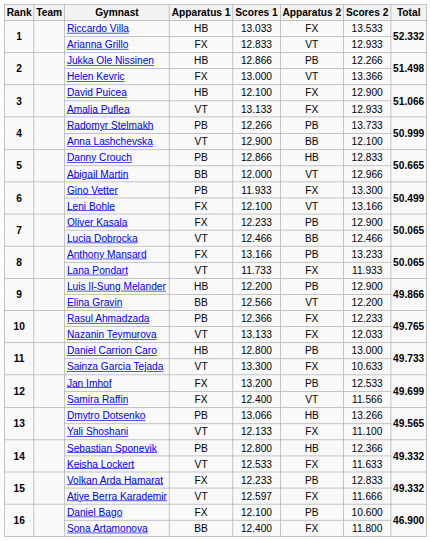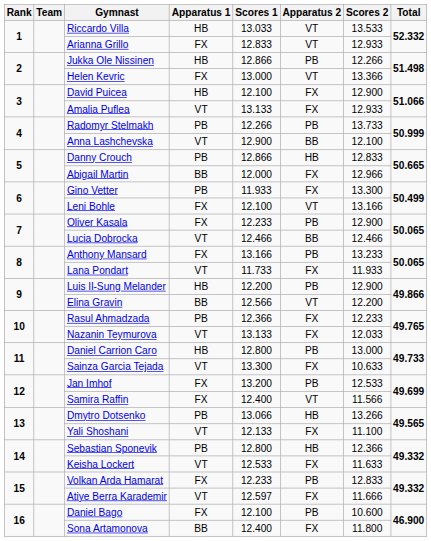 <table style="text-align:center; font-size:95%" class="wikitable sortable">
 <tr>
 <th>Rank</th>
 <th>Team</th>
 <th>Gymnast</th>
 <th>Apparatus 1</th>
 <th>Scores 1</th>
 <th>Apparatus 2</th>
 <th>Scores 2</th>
 <th>Total</th>
 </tr>
 <tr>
 <td rowspan="2"><strong>1</strong></td>
 <td rowspan="2" align="left"></td>
 <td align="left"><a href='#'>Riccardo Villa</a></td>
 <td>HB</td>
 <td>13.033</td>
-<td>FX</td>
+<td>VT</td>
 <td>13.533</td>
 <td rowspan="2"><strong>52.332</strong></td>
 </tr>
 <tr>
 <td align="left"><a href='#'>Arianna Grillo</a></td>
 <td>FX</td>
 <td>12.833</td>
 <td>VT</td>
 <td>12.933</td>
 </tr>
 <tr>
 <td rowspan="2"><strong>2</strong></td>
 <td rowspan="2" align="left"></td>
 <td align="left"><a href='#'>Jukka Ole Nissinen</a></td>
 <td>HB</td>
 <td>12.866</td>
 <td>PB</td>
 <td>12.266</td>
 <td rowspan="2"><strong>51.498</strong></td>
 </tr>
 <tr>
 <td align="left"><a href='#'>Helen Kevric</a></td>
 <td>FX</td>
 <td>13.000</td>
 <td>VT</td>
 <td>13.366</td>
 </tr>
 <tr>
 <td rowspan="2"><strong>3</strong></td>
 <td rowspan="2" align="left"></td>
 <td align="left"><a href='#'>David Puicea</a></td>
 <td>HB</td>
 <td>12.100</td>
 <td>FX</td>
 <td>12.900</td>
 <td rowspan="2"><strong>51.066</strong></td>
 </tr>
 <tr>
 <td align="left"><a href='#'>Amalia Puflea</a></td>
 <td>VT</td>
 <td>13.133</td>
 <td>FX</td>
 <td>12.933</td>
 </tr>
 <tr>
 <td rowspan="2"><strong>4</strong></td>
 <td rowspan="2" align="left"></td>
 <td align="left"><a href='#'>Radomyr Stelmakh</a></td>
 <td>PB</td>
 <td>12.266</td>
 <td>PB</td>
 <td>13.733</td>
 <td rowspan="2"><strong>50.999</strong></td>
 </tr>
 <tr>
 <td align="left"><a href='#'>Anna Lashchevska</a></td>
 <td>VT</td>
 <td>12.900</td>
 <td>BB</td>
 <td>12.100</td>
 </tr>
 <tr>
 <td rowspan="2"><strong>5</strong></td>
 <td rowspan="2" align="left"></td>
 <td align="left"><a href='#'>Danny Crouch</a></td>
 <td>PB</td>
 <td>12.866</td>
 <td>HB</td>
 <td>12.833</td>
 <td rowspan="2"><strong>50.665</strong></td>
 </tr>
 <tr>
 <td align="left"><a href='#'>Abigail Martin</a></td>
 <td>BB</td>
 <td>12.000</td>
-<td>VT</td>
+<td>FX</td>
 <td>12.966</td>
 </tr>
 <tr>
 <td rowspan="2"><strong>6</strong></td>
 <td rowspan="2" align="left"></td>
 <td align="left"><a href='#'>Gino Vetter</a></td>
 <td>PB</td>
 <td>11.933</td>
 <td>FX</td>
 <td>13.300</td>
 <td rowspan="2"><strong>50.499</strong></td>
 </tr>
 <tr>
 <td align="left"><a href='#'>Leni Bohle</a></td>
 <td>FX</td>
 <td>12.100</td>
 <td>VT</td>
 <td>13.166</td>
 </tr>
 <tr>
 <td rowspan="2"><strong>7</strong></td>
 <td rowspan="2" align="left"></td>
 <td align="left"><a href='#'>Oliver Kasala</a></td>
 <td>FX</td>
 <td>12.233</td>
 <td>PB</td>
 <td>12.900</td>
 <td rowspan="2"><strong>50.065</strong></td>
 </tr>
 <tr>
 <td align="left"><a href='#'>Lucia Dobrocka</a></td>
 <td>VT</td>
 <td>12.466</td>
 <td>BB</td>
 <td>12.466</td>
 </tr>
 <tr>
 <td rowspan="2"><strong>8</strong></td>
 <td rowspan="2" align="left"></td>
 <td align="left"><a href='#'>Anthony Mansard</a></td>
 <td>FX</td>
 <td>13.166</td>
 <td>PB</td>
 <td>13.233</td>
 <td rowspan="2"><strong>50.065</strong></td>
 </tr>
 <tr>
 <td align="left"><a href='#'>Lana Pondart</a></td>
 <td>VT</td>
 <td>11.733</td>
 <td>FX</td>
 <td>11.933</td>
 </tr>
 <tr>
 <td rowspan="2"><strong>9</strong></td>
 <td rowspan="2" align="left"></td>
 <td align="left"><a href='#'>Luis Il-Sung Melander</a></td>
 <td>HB</td>
 <td>12.200</td>
 <td>PB</td>
 <td>12.900</td>
 <td rowspan="2"><strong>49.866</strong></td>
 </tr>
 <tr>
 <td align="left"><a href='#'>Elina Gravin</a></td>
 <td>BB</td>
 <td>12.566</td>
 <td>VT</td>
 <td>12.200</td>
 </tr>
 <tr>
 <td rowspan="2"><strong>10</strong></td>
 <td rowspan="2" align="left"></td>
 <td align="left"><a href='#'>Rasul Ahmadzada</a></td>
 <td>PB</td>
 <td>12.366</td>
 <td>FX</td>
 <td>12.233</td>
 <td rowspan="2"><strong>49.765</strong></td>
 </tr>
 <tr>
 <td align="left"><a href='#'>Nazanin Teymurova</a></td>
 <td>VT</td>
 <td>13.133</td>
 <td>FX</td>
 <td>12.033</td>
 </tr>
 <tr>
 <td rowspan="2"><strong>11</strong></td>
 <td rowspan="2" align="left"></td>
 <td align="left"><a href='#'>Daniel Carrion Caro</a></td>
 <td>HB</td>
 <td>12.800</td>
 <td>PB</td>
 <td>13.000</td>
 <td rowspan="2"><strong>49.733</strong></td>
 </tr>
 <tr>
 <td align="left"><a href='#'>Sainza Garcia Tejada</a></td>
 <td>VT</td>
 <td>13.300</td>
 <td>FX</td>
 <td>10.633</td>
 </tr>
 <tr>
 <td rowspan="2"><strong>12</strong></td>
 <td rowspan="2" align="left"></td>
 <td align="left"><a href='#'>Jan Imhof</a></td>
 <td>FX</td>
 <td>13.200</td>
 <td>PB</td>
 <td>12.533</td>
 <td rowspan="2"><strong>49.699</strong></td>
 </tr>
 <tr>
 <td align="left"><a href='#'>Samira Raffin</a></td>
 <td>FX</td>
 <td>12.400</td>
 <td>VT</td>
 <td>11.566</td>
 </tr>
 <tr>
 <td rowspan="2"><strong>13</strong></td>
 <td rowspan="2" align="left"></td>
 <td align="left"><a href='#'>Dmytro Dotsenko</a></td>
 <td>PB</td>
 <td>13.066</td>
 <td>HB</td>
 <td>13.266</td>
 <td rowspan="2"><strong>49.565</strong></td>
 </tr>
 <tr>
 <td align="left"><a href='#'>Yali Shoshani</a></td>
 <td>VT</td>
 <td>12.133</td>
 <td>FX</td>
 <td>11.100</td>
 </tr>
 <tr>
 <td rowspan="2"><strong>14</strong></td>
 <td rowspan="2" align="left"></td>
 <td align="left"><a href='#'>Sebastian Sponevik</a></td>
 <td>PB</td>
 <td>12.800</td>
 <td>HB</td>
 <td>12.366</td>
 <td rowspan="2"><strong>49.332</strong></td>
 </tr>
 <tr>
 <td align="left"><a href='#'>Keisha Lockert</a></td>
 <td>VT</td>
 <td>12.533</td>
 <td>FX</td>
 <td>11.633</td>
 </tr>
 <tr>
 <td rowspan="2"><strong>15</strong></td>
 <td rowspan="2" align="left"></td>
 <td align="left"><a href='#'>Volkan Arda Hamarat</a></td>
 <td>FX</td>
 <td>12.233</td>
 <td>PB</td>
 <td>12.833</td>
 <td rowspan="2"><strong>49.332</strong></td>
 </tr>
 <tr>
 <td align="left"><a href='#'>Atiye Berra Karademir</a></td>
 <td>VT</td>
 <td>12.597</td>
 <td>FX</td>
 <td>11.666</td>
 </tr>
 <tr>
 <td rowspan="2"><strong>16</strong></td>
 <td rowspan="2" align="left"></td>
 <td align="left"><a href='#'>Daniel Bago</a></td>
 <td>FX</td>
 <td>12.100</td>
 <td>PB</td>
 <td>10.600</td>
 <td rowspan="2"><strong>46.900</strong></td>
 </tr>
 <tr>
 <td align="left"><a href='#'>Sona Artamonova</a></td>
 <td>BB</td>
 <td>12.400</td>
 <td>FX</td>
 <td>11.800</td>
 </tr>
 </table>
